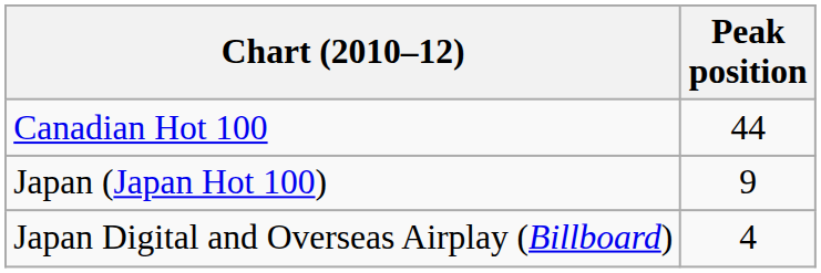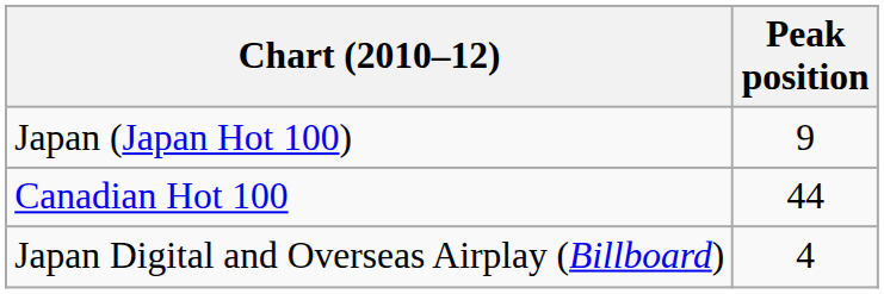 <table class="wikitable sortable">
 <tr>
 <th style="text-align:center;">Chart (2010–12)</th>
 <th style="text-align:center;">Peak<br>position</th>
 </tr>
 <tr>
+<td align="left">Japan (<a href='#'>Japan Hot 100</a>)</td>
+<td align="center">9</td>
+</tr>
+<tr>
 <td align="left"><a href='#'>Canadian Hot 100</a></td>
 <td align="center">44</td>
-</tr>
-<tr>
-<td align="left">Japan (<a href='#'>Japan Hot 100</a>)</td>
-<td align="center">9</td>
 </tr>
 <tr>
 <td align="left">Japan Digital and Overseas Airplay (<em><a href='#'>Billboard</a></em>)</td>
 <td align="center">4</td>
 </tr>
 </table>
